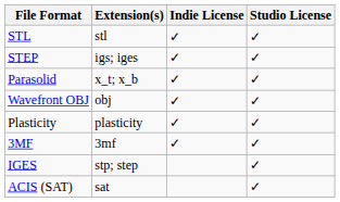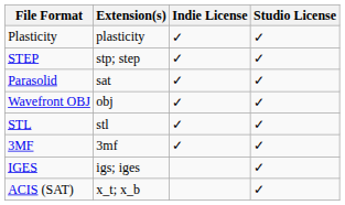 <table class="wikitable">
 <tr>
 <th>File Format</th>
 <th>Extension(s)</th>
 <th>Indie License</th>
 <th>Studio License</th>
 </tr>
 <tr>
-<td><a href='#'>STL</a></td>
-<td>stl</td>
+<td>Plasticity</td>
+<td>plasticity</td>
 <td>✓</td>
 <td>✓</td>
 </tr>
 <tr>
 <td><a href='#'>STEP</a></td>
-<td>igs; iges</td>
+<td>stp; step</td>
 <td>✓</td>
 <td>✓</td>
 </tr>
 <tr>
 <td><a href='#'>Parasolid</a></td>
-<td>x_t; x_b</td>
+<td>sat</td>
 <td>✓</td>
 <td>✓</td>
 </tr>
 <tr>
 <td><a href='#'>Wavefront OBJ</a></td>
 <td>obj</td>
 <td>✓</td>
 <td>✓</td>
 </tr>
 <tr>
-<td>Plasticity</td>
-<td>plasticity</td>
+<td><a href='#'>STL</a></td>
+<td>stl</td>
 <td>✓</td>
 <td>✓</td>
 </tr>
 <tr>
 <td><a href='#'>3MF</a></td>
 <td>3mf</td>
 <td>✓</td>
 <td>✓</td>
 </tr>
 <tr>
 <td><a href='#'>IGES</a></td>
-<td>stp; step</td>
+<td>igs; iges</td>
 <td></td>
 <td>✓</td>
 </tr>
 <tr>
 <td><a href='#'>ACIS</a> (SAT)</td>
-<td>sat</td>
+<td>x_t; x_b</td>
 <td></td>
 <td>✓</td>
 </tr>
 </table>
